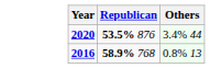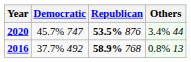 <table class="wikitable" style="float:right; font-size:95%;">
 <tr>
 <th>Year</th>
+<th><a href='#'>Democratic</a></th>
 <th><a href='#'>Republican</a></th>
 <th>Others</th>
 </tr>
 <tr>
 <td style="text-align:center;" ><strong><a href='#'>2020</a></strong></td>
+<td style="text-align:center;" >45.7% <em>747</em></td>
 <td style="text-align:center;" ><strong>53.5%</strong> <em>876</em></td>
 <td style="text-align:center; background:honeyDew;">3.4% <em>44</em></td>
 </tr>
 <tr>
 <td style="text-align:center;" ><strong><a href='#'>2016</a></strong></td>
+<td style="text-align:center;" >37.7% <em>492</em></td>
 <td style="text-align:center;" ><strong>58.9%</strong> <em>768</em></td>
 <td style="text-align:center; background:honeyDew;">0.8% <em>13</em></td>
 </tr>
 </table>
